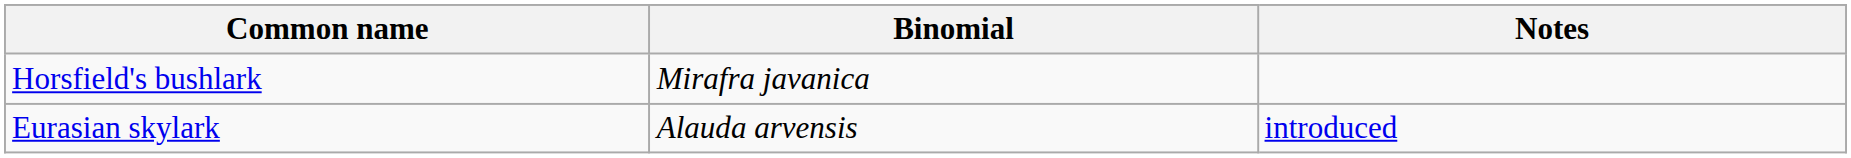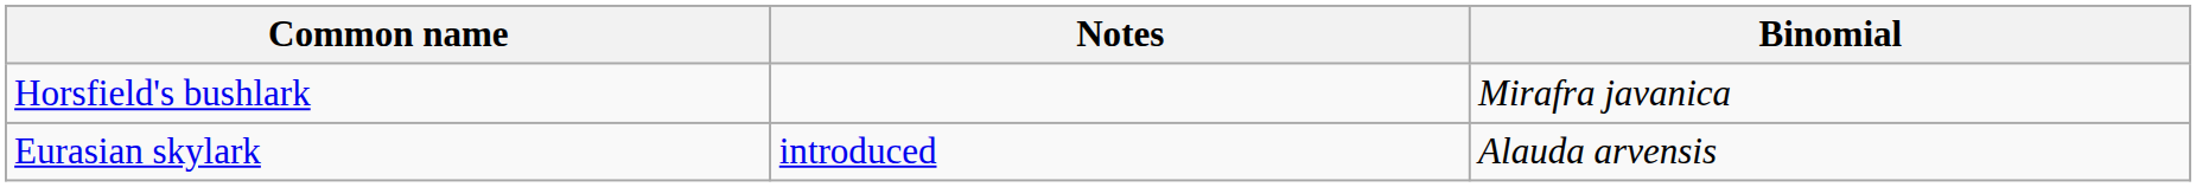 <table style="width:60%;" class="wikitable">
 <tr>
 <th width=35%>Common name</th>
+<th width=32%>Notes</th>
 <th width=33%>Binomial</th>
-<th width=32%>Notes</th>
 </tr>
 <tr>
 <td><a href='#'>Horsfield's bushlark</a></td>
+<td></td>
 <td><em>Mirafra javanica</em></td>
-<td></td>
 </tr>
 <tr>
 <td><a href='#'>Eurasian skylark</a></td>
+<td><a href='#'>introduced</a></td>
 <td><em>Alauda arvensis</em></td>
-<td><a href='#'>introduced</a></td>
 </tr>
 </table>
